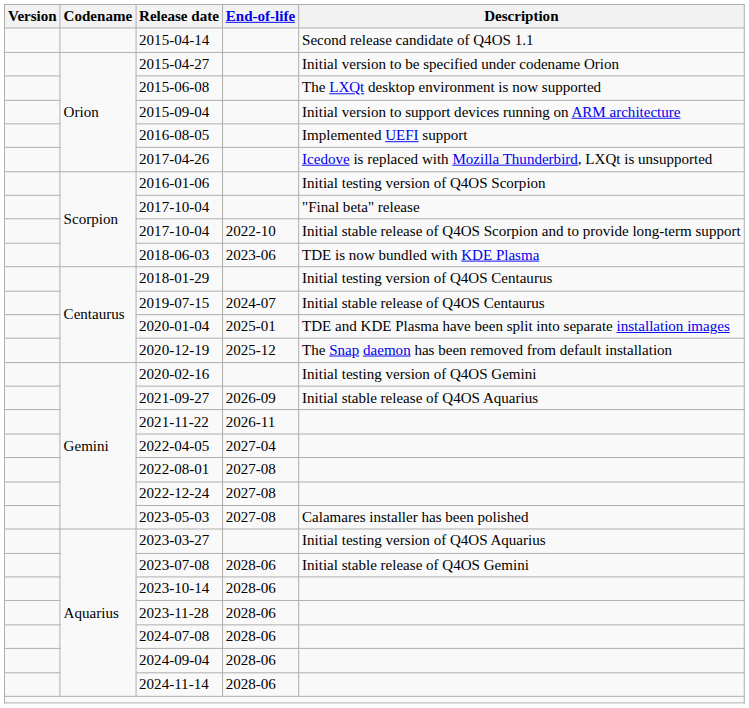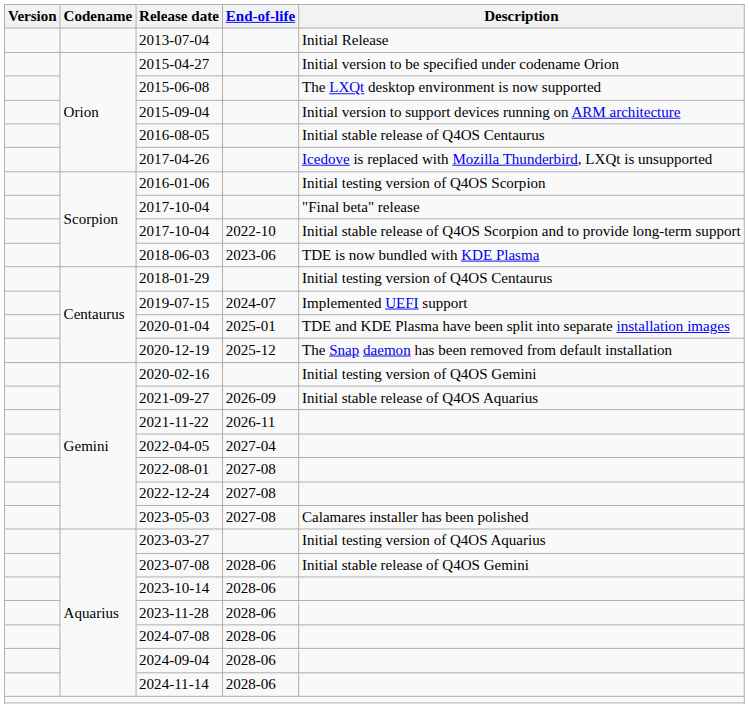 <table class="wikitable">
 <tr>
 <th>Version</th>
 <th>Codename</th>
 <th>Release date</th>
 <th><a href='#'>End-of-life</a></th>
 <th>Description</th>
 </tr>
 <tr>
 <td></td>
 <td></td>
-<td>2015-04-14</td>
+<td>2013-07-04</td>
 <td></td>
-<td>Second release candidate of Q4OS 1.1</td>
+<td>Initial Release</td>
 </tr>
 <tr>
 <td></td>
 <td rowspan="5">Orion</td>
 <td>2015-04-27</td>
 <td></td>
 <td>Initial version to be specified under codename Orion</td>
 </tr>
 <tr>
 <td></td>
 <td>2015-06-08</td>
 <td></td>
 <td>The <a href='#'>LXQt</a> desktop environment is now supported</td>
 </tr>
 <tr>
 <td></td>
 <td>2015-09-04</td>
 <td></td>
 <td>Initial version to support devices running on <a href='#'>ARM architecture</a></td>
 </tr>
 <tr>
 <td></td>
 <td>2016-08-05</td>
 <td></td>
-<td>Implemented <a href='#'>UEFI</a> support</td>
+<td>Initial stable release of Q4OS Centaurus</td>
 </tr>
 <tr>
 <td></td>
 <td>2017-04-26</td>
 <td></td>
 <td><a href='#'>Icedove</a> is replaced with <a href='#'>Mozilla Thunderbird</a>, LXQt is unsupported</td>
 </tr>
 <tr>
 <td></td>
 <td rowspan="4">Scorpion</td>
 <td>2016-01-06</td>
 <td></td>
 <td>Initial testing version of Q4OS Scorpion</td>
 </tr>
 <tr>
 <td></td>
 <td>2017-10-04</td>
 <td></td>
 <td>"Final beta" release</td>
 </tr>
 <tr>
 <td></td>
 <td>2017-10-04</td>
 <td>2022-10</td>
 <td>Initial stable release of Q4OS Scorpion and to provide long-term support</td>
 </tr>
 <tr>
 <td></td>
 <td>2018-06-03</td>
 <td>2023-06</td>
 <td>TDE is now bundled with <a href='#'>KDE Plasma</a></td>
 </tr>
 <tr>
 <td></td>
 <td rowspan="4">Centaurus</td>
 <td>2018-01-29</td>
 <td></td>
 <td>Initial testing version of Q4OS Centaurus</td>
 </tr>
 <tr>
 <td></td>
 <td>2019-07-15</td>
 <td>2024-07</td>
-<td>Initial stable release of Q4OS Centaurus</td>
+<td>Implemented <a href='#'>UEFI</a> support</td>
 </tr>
 <tr>
 <td></td>
 <td>2020-01-04</td>
 <td>2025-01</td>
 <td>TDE and KDE Plasma have been split into separate <a href='#'>installation images</a></td>
 </tr>
 <tr>
 <td></td>
 <td>2020-12-19</td>
 <td>2025-12</td>
 <td>The <a href='#'>Snap</a> <a href='#'>daemon</a> has been removed from default installation</td>
 </tr>
 <tr>
 <td></td>
 <td rowspan="7">Gemini</td>
 <td>2020-02-16</td>
 <td></td>
 <td>Initial testing version of Q4OS Gemini</td>
 </tr>
 <tr>
 <td></td>
 <td>2021-09-27</td>
 <td>2026-09</td>
 <td>Initial stable release of Q4OS Aquarius</td>
 </tr>
 <tr>
 <td></td>
 <td>2021-11-22</td>
 <td>2026-11</td>
 <td></td>
 </tr>
 <tr>
 <td></td>
 <td>2022-04-05</td>
 <td>2027-04</td>
 <td></td>
 </tr>
 <tr>
 <td></td>
 <td>2022-08-01</td>
 <td>2027-08</td>
 <td></td>
 </tr>
 <tr>
 <td></td>
 <td>2022-12-24</td>
 <td>2027-08</td>
 <td></td>
 </tr>
 <tr>
 <td></td>
 <td>2023-05-03</td>
 <td>2027-08</td>
 <td>Calamares installer has been polished</td>
 </tr>
 <tr>
 <td></td>
 <td rowspan="7">Aquarius</td>
 <td>2023-03-27</td>
 <td></td>
 <td>Initial testing version of Q4OS Aquarius</td>
 </tr>
 <tr>
 <td></td>
 <td>2023-07-08</td>
 <td>2028-06</td>
 <td>Initial stable release of Q4OS Gemini</td>
 </tr>
 <tr>
 <td></td>
 <td>2023-10-14</td>
 <td>2028-06</td>
 <td></td>
 </tr>
 <tr>
 <td></td>
 <td>2023-11-28</td>
 <td>2028-06</td>
 <td></td>
 </tr>
 <tr>
 <td></td>
 <td>2024-07-08</td>
 <td>2028-06</td>
 <td></td>
 </tr>
 <tr>
 <td></td>
 <td>2024-09-04</td>
 <td>2028-06</td>
 <td></td>
 </tr>
 <tr>
 <td></td>
 <td>2024-11-14</td>
 <td>2028-06</td>
 <td></td>
 </tr>
 <tr>
 <td colspan=5></td>
 </tr>
 </table>
